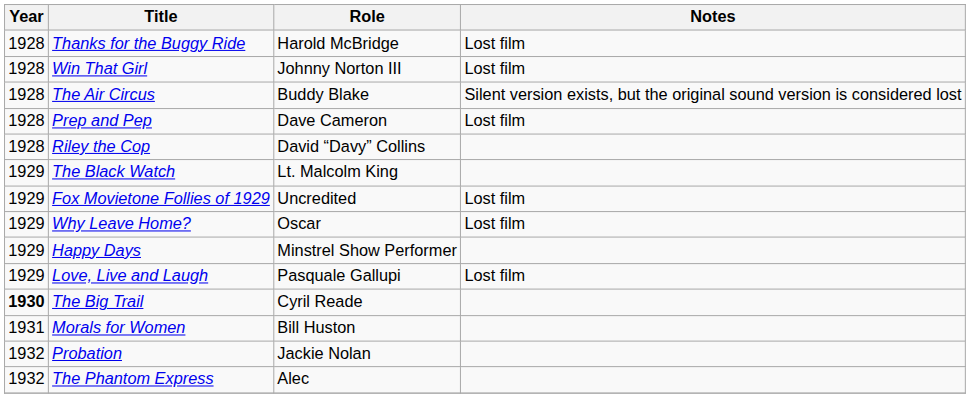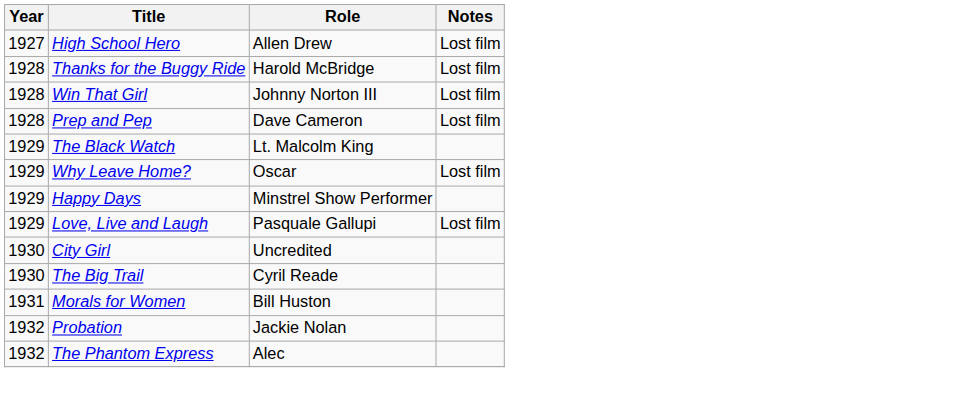 <table class="wikitable sortable">
 <tr>
 <th>Year</th>
 <th>Title</th>
 <th>Role</th>
 <th class="unsortable">Notes</th>
+</tr>
+<tr>
+<td>1927</td>
+<td><em><a href='#'>High School Hero</a></em></td>
+<td>Allen Drew</td>
+<td>Lost film</td>
 </tr>
 <tr>
 <td>1928</td>
 <td><em><a href='#'>Thanks for the Buggy Ride</a></em></td>
 <td>Harold McBridge</td>
 <td>Lost film</td>
 </tr>
 <tr>
 <td>1928</td>
 <td><em><a href='#'>Win That Girl</a></em></td>
 <td>Johnny Norton III</td>
 <td>Lost film</td>
 </tr>
 <tr>
 <td>1928</td>
-<td><em><a href='#'>The Air Circus</a></em></td>
-<td>Buddy Blake</td>
-<td>Silent version exists, but the original sound version is considered lost</td>
-</tr>
-<tr>
-<td>1928</td>
 <td><em><a href='#'>Prep and Pep</a></em></td>
 <td>Dave Cameron</td>
 <td>Lost film</td>
-</tr>
-<tr>
-<td>1928</td>
-<td><em><a href='#'>Riley the Cop</a></em></td>
-<td>David “Davy” Collins</td>
-<td></td>
 </tr>
 <tr>
 <td>1929</td>
 <td><em><a href='#'>The Black Watch</a></em></td>
 <td>Lt. Malcolm King</td>
 <td></td>
-</tr>
-<tr>
-<td>1929</td>
-<td><em><a href='#'>Fox Movietone Follies of 1929</a></em></td>
-<td>Uncredited</td>
-<td>Lost film</td>
 </tr>
 <tr>
 <td>1929</td>
 <td><em><a href='#'>Why Leave Home?</a></em></td>
 <td>Oscar</td>
 <td>Lost film</td>
 </tr>
 <tr>
 <td>1929</td>
 <td><em><a href='#'>Happy Days</a></em></td>
 <td>Minstrel Show Performer</td>
 <td></td>
 </tr>
 <tr>
 <td>1929</td>
 <td><em><a href='#'>Love, Live and Laugh</a></em></td>
 <td>Pasquale Gallupi</td>
 <td>Lost film</td>
 </tr>
 <tr>
-<td><strong>1930</strong></td>
+<td>1930</td>
+<td><em><a href='#'>City Girl</a></em></td>
+<td>Uncredited</td>
+<td></td>
+</tr>
+<tr>
+<td>1930</td>
 <td><em><a href='#'>The Big Trail</a></em></td>
 <td>Cyril Reade</td>
 <td></td>
 </tr>
 <tr>
 <td>1931</td>
 <td><em><a href='#'>Morals for Women</a></em></td>
 <td>Bill Huston</td>
 <td></td>
 </tr>
 <tr>
 <td>1932</td>
 <td><em><a href='#'>Probation</a></em></td>
 <td>Jackie Nolan</td>
 <td></td>
 </tr>
 <tr>
 <td>1932</td>
 <td><em><a href='#'>The Phantom Express</a></em></td>
 <td>Alec</td>
 <td></td>
 </tr>
 <tr>
 </tr>
 </table>
